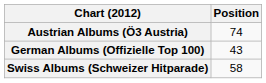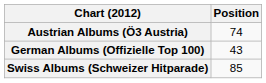 <table class="wikitable sortable plainrowheaders" style="text-align:center">
 <tr>
 <th scope="col">Chart (2012)</th>
 <th scope="col">Position</th>
 </tr>
 <tr>
 <th scope="row">Austrian Albums (Ö3 Austria)</th>
 <td>74</td>
 </tr>
 <tr>
 <th scope="row">German Albums (Offizielle Top 100)</th>
 <td>43</td>
 </tr>
 <tr>
 <th scope="row">Swiss Albums (Schweizer Hitparade)</th>
-<td>58</td>
+<td>85</td>
 </tr>
 </table>
